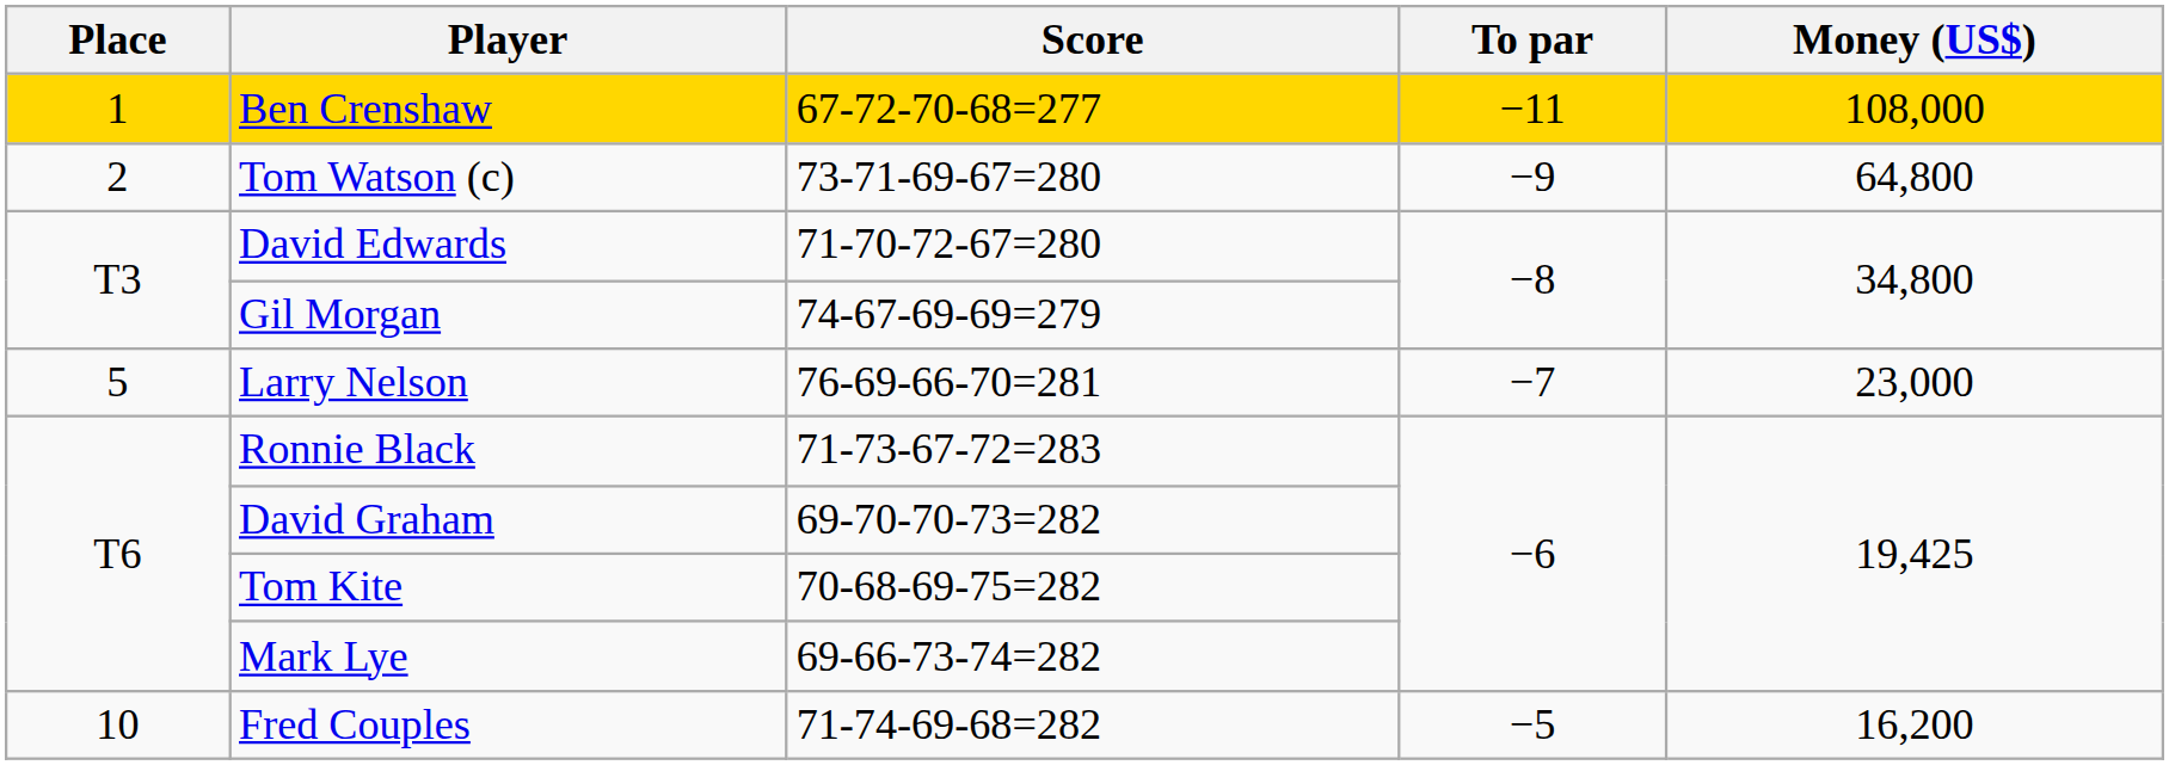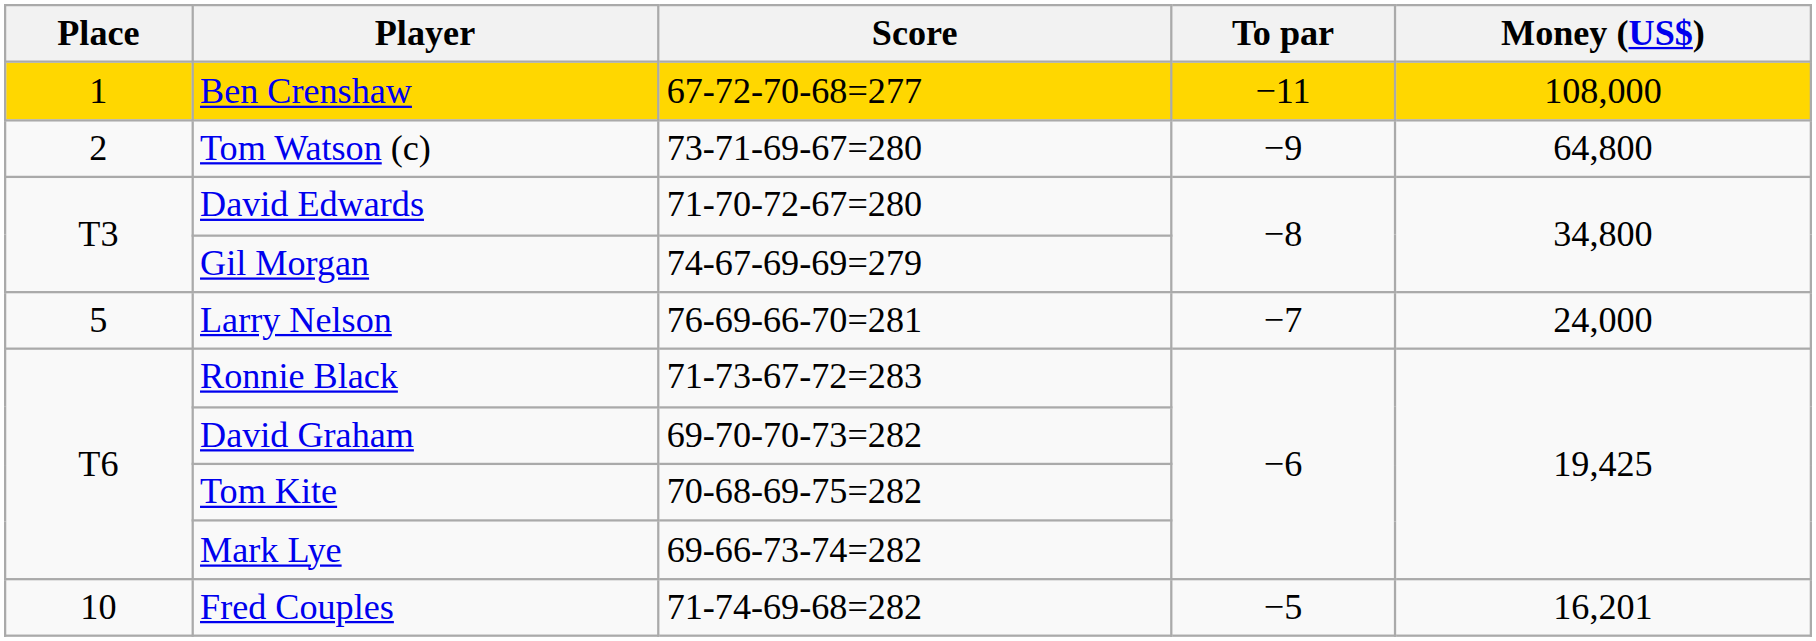 <table class="wikitable" style="width:50em;margin-bottom:0;">
 <tr>
 <th>Place</th>
 <th>Player</th>
 <th>Score</th>
 <th>To par</th>
 <th>Money (<a href='#'>US$</a>)</th>
 </tr>
 <tr style="background:gold">
 <td align=center>1</td>
 <td> <a href='#'>Ben Crenshaw</a></td>
 <td>67-72-70-68=277</td>
 <td align=center>−11</td>
 <td align=center>108,000</td>
 </tr>
 <tr>
 <td align=center>2</td>
 <td> <a href='#'>Tom Watson</a> (c)</td>
 <td>73-71-69-67=280</td>
 <td align=center>−9</td>
 <td align=center>64,800</td>
 </tr>
 <tr>
 <td rowspan=2 align=center>T3</td>
 <td> <a href='#'>David Edwards</a></td>
 <td>71-70-72-67=280</td>
 <td rowspan=2 align=center>−8</td>
 <td rowspan=2 align=center>34,800</td>
 </tr>
 <tr>
 <td> <a href='#'>Gil Morgan</a></td>
 <td>74-67-69-69=279</td>
 </tr>
 <tr>
 <td align=center>5</td>
 <td> <a href='#'>Larry Nelson</a></td>
 <td>76-69-66-70=281</td>
 <td align=center>−7</td>
-<td align=center>23,000</td>
+<td align=center>24,000</td>
 </tr>
 <tr>
 <td rowspan=4 align=center>T6</td>
 <td> <a href='#'>Ronnie Black</a></td>
 <td>71-73-67-72=283</td>
 <td rowspan=4 align=center>−6</td>
 <td rowspan=4 align=center>19,425</td>
 </tr>
 <tr>
 <td> <a href='#'>David Graham</a></td>
 <td>69-70-70-73=282</td>
 </tr>
 <tr>
 <td> <a href='#'>Tom Kite</a></td>
 <td>70-68-69-75=282</td>
 </tr>
 <tr>
 <td> <a href='#'>Mark Lye</a></td>
 <td>69-66-73-74=282</td>
 </tr>
 <tr>
 <td align=center>10</td>
 <td> <a href='#'>Fred Couples</a></td>
 <td>71-74-69-68=282</td>
 <td align=center>−5</td>
-<td align=center>16,200</td>
+<td align=center>16,201</td>
 </tr>
 </table>
